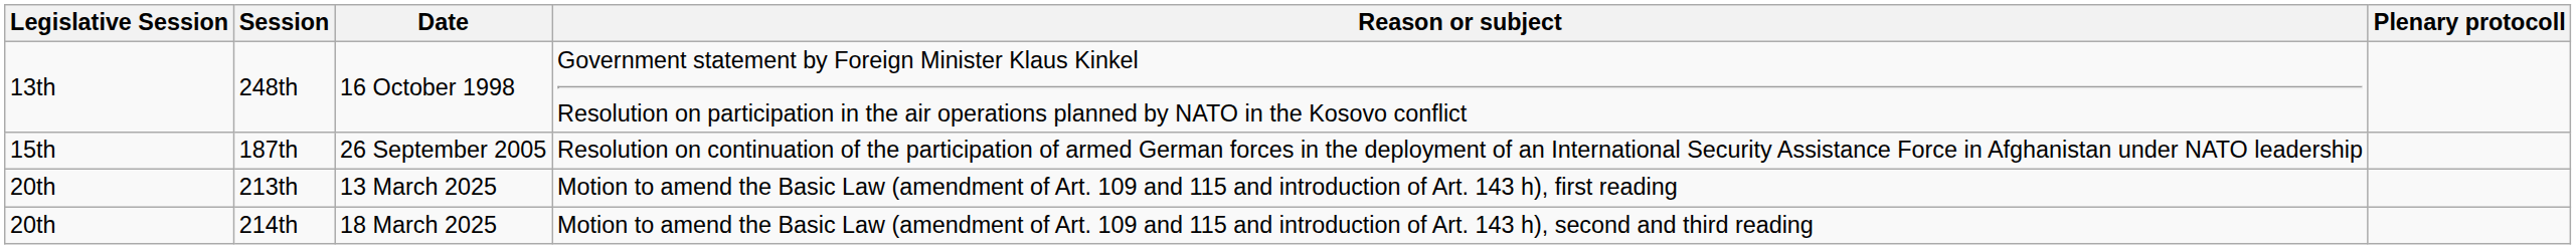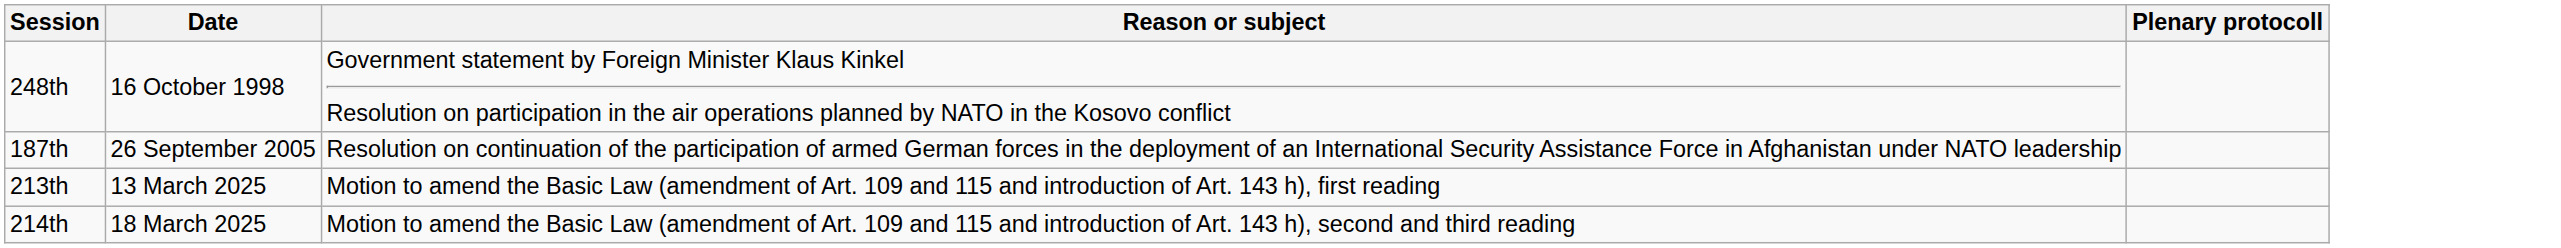 <table class="wikitable">
 <tr>
-<th>Legislative Session</th>
 <th>Session</th>
 <th>Date</th>
 <th>Reason or subject</th>
 <th>Plenary protocoll</th>
 </tr>
 <tr>
-<td>13th</td>
 <td>248th</td>
 <td>16 October 1998</td>
 <td>Government statement by Foreign Minister Klaus Kinkel<hr>Resolution on participation in the air operations planned by NATO in the Kosovo conflict</td>
 <td></td>
 </tr>
 <tr>
-<td>15th</td>
 <td>187th</td>
 <td>26 September 2005</td>
 <td>Resolution on continuation of the participation of armed German forces in the deployment of an International Security Assistance Force in Afghanistan under NATO leadership</td>
 <td></td>
 </tr>
 <tr>
-<td>20th</td>
 <td>213th</td>
 <td>13 March 2025</td>
 <td>Motion to amend the Basic Law (amendment of Art. 109 and 115 and introduction of Art. 143 h), first reading</td>
 <td></td>
 </tr>
 <tr>
-<td>20th</td>
 <td>214th</td>
 <td>18 March 2025</td>
 <td>Motion to amend the Basic Law (amendment of Art. 109 and 115 and introduction of Art. 143 h), second and third reading</td>
 <td></td>
 </tr>
 </table>
